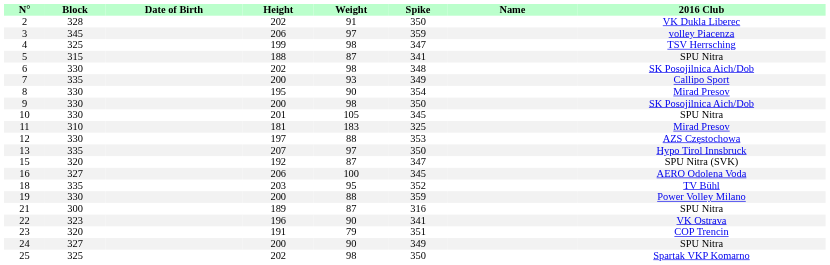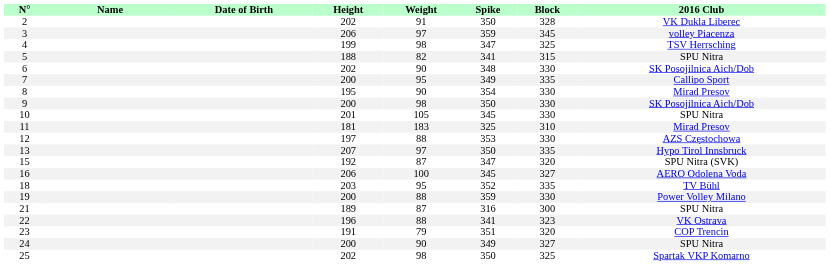 <table style="text-align:center; border:none;" cellpadding=0 cellspacing=0 width=100%>
 <tr style="background: #bbffcc;">
 <th width="5%">N°</th>
-<th>Block</th>
+<th width=200px>Name</th>
 <th>Date of Birth</th>
 <th>Height</th>
 <th>Weight</th>
 <th>Spike</th>
-<th width=200px>Name</th>
+<th>Block</th>
 <th>2016 Club</th>
 </tr>
 <tr>
 <td>2</td>
-<td>328</td>
+<td></td>
 <td></td>
 <td>202</td>
 <td>91</td>
 <td>350</td>
-<td></td>
+<td>328</td>
 <td><a href='#'>VK Dukla Liberec</a></td>
 </tr>
 <tr bgcolor="#f2f2f2">
 <td>3</td>
-<td>345</td>
+<td></td>
 <td></td>
 <td>206</td>
 <td>97</td>
 <td>359</td>
-<td></td>
+<td>345</td>
 <td><a href='#'>volley Piacenza</a></td>
 </tr>
 <tr>
 <td>4</td>
-<td>325</td>
+<td></td>
 <td></td>
 <td>199</td>
 <td>98</td>
 <td>347</td>
-<td></td>
+<td>325</td>
 <td><a href='#'>TSV Herrsching</a></td>
 </tr>
 <tr bgcolor="#f2f2f2">
 <td>5</td>
-<td>315</td>
+<td></td>
 <td></td>
 <td>188</td>
-<td>87</td>
+<td>82</td>
 <td>341</td>
-<td></td>
+<td>315</td>
 <td>SPU Nitra</td>
 </tr>
 <tr>
 <td>6</td>
-<td>330</td>
+<td></td>
 <td></td>
 <td>202</td>
-<td>98</td>
+<td>90</td>
 <td>348</td>
-<td></td>
+<td>330</td>
 <td><a href='#'>SK Posojilnica Aich/Dob</a></td>
 </tr>
 <tr bgcolor="#f2f2f2">
 <td>7</td>
-<td>335</td>
+<td></td>
 <td></td>
 <td>200</td>
-<td>93</td>
+<td>95</td>
 <td>349</td>
-<td></td>
+<td>335</td>
 <td><a href='#'>Callipo Sport</a></td>
 </tr>
 <tr>
 <td>8</td>
-<td>330</td>
+<td></td>
 <td></td>
 <td>195</td>
 <td>90</td>
 <td>354</td>
-<td></td>
+<td>330</td>
 <td><a href='#'>Mirad Presov</a></td>
 </tr>
 <tr bgcolor="#f2f2f2">
 <td>9</td>
-<td>330</td>
+<td></td>
 <td></td>
 <td>200</td>
 <td>98</td>
 <td>350</td>
-<td></td>
+<td>330</td>
 <td><a href='#'>SK Posojilnica Aich/Dob</a></td>
 </tr>
 <tr>
 <td>10</td>
-<td>330</td>
+<td></td>
 <td></td>
 <td>201</td>
 <td>105</td>
 <td>345</td>
-<td></td>
+<td>330</td>
 <td>SPU Nitra</td>
 </tr>
 <tr bgcolor="#f2f2f2">
 <td>11</td>
-<td>310</td>
+<td></td>
 <td></td>
 <td>181</td>
 <td>183</td>
 <td>325</td>
-<td></td>
+<td>310</td>
 <td><a href='#'>Mirad Presov</a></td>
 </tr>
 <tr>
 <td>12</td>
-<td>330</td>
+<td></td>
 <td></td>
 <td>197</td>
 <td>88</td>
 <td>353</td>
-<td></td>
+<td>330</td>
 <td><a href='#'>AZS Częstochowa</a></td>
 </tr>
 <tr bgcolor="#f2f2f2">
 <td>13</td>
-<td>335</td>
+<td></td>
 <td></td>
 <td>207</td>
 <td>97</td>
 <td>350</td>
-<td></td>
+<td>335</td>
 <td><a href='#'>Hypo Tirol Innsbruck</a></td>
 </tr>
 <tr>
 <td>15</td>
-<td>320</td>
+<td></td>
 <td></td>
 <td>192</td>
 <td>87</td>
 <td>347</td>
-<td></td>
+<td>320</td>
 <td>SPU Nitra (SVK)</td>
 </tr>
 <tr bgcolor="#f2f2f2">
 <td>16</td>
-<td>327</td>
+<td></td>
 <td></td>
 <td>206</td>
 <td>100</td>
 <td>345</td>
-<td></td>
+<td>327</td>
 <td><a href='#'>AERO Odolena Voda</a></td>
 </tr>
 <tr>
 <td>18</td>
-<td>335</td>
+<td></td>
 <td></td>
 <td>203</td>
 <td>95</td>
 <td>352</td>
-<td></td>
+<td>335</td>
 <td><a href='#'>TV Bühl</a></td>
 </tr>
 <tr bgcolor="#f2f2f2">
 <td>19</td>
-<td>330</td>
+<td></td>
 <td></td>
 <td>200</td>
 <td>88</td>
 <td>359</td>
-<td></td>
+<td>330</td>
 <td><a href='#'>Power Volley Milano</a></td>
 </tr>
 <tr>
 <td>21</td>
-<td>300</td>
+<td></td>
 <td></td>
 <td>189</td>
 <td>87</td>
 <td>316</td>
-<td></td>
+<td>300</td>
 <td>SPU Nitra</td>
 </tr>
 <tr bgcolor="#f2f2f2">
 <td>22</td>
-<td>323</td>
+<td></td>
 <td></td>
 <td>196</td>
-<td>90</td>
+<td>88</td>
 <td>341</td>
-<td></td>
+<td>323</td>
 <td><a href='#'>VK Ostrava</a></td>
 </tr>
 <tr>
 <td>23</td>
-<td>320</td>
+<td></td>
 <td></td>
 <td>191</td>
 <td>79</td>
 <td>351</td>
-<td></td>
+<td>320</td>
 <td><a href='#'>COP Trencin</a></td>
 </tr>
 <tr bgcolor="#f2f2f2">
 <td>24</td>
-<td>327</td>
+<td></td>
 <td></td>
 <td>200</td>
 <td>90</td>
 <td>349</td>
-<td></td>
+<td>327</td>
 <td>SPU Nitra</td>
 </tr>
 <tr>
 <td>25</td>
-<td>325</td>
+<td></td>
 <td></td>
 <td>202</td>
 <td>98</td>
 <td>350</td>
-<td></td>
+<td>325</td>
 <td><a href='#'>Spartak VKP Komarno</a></td>
 </tr>
 </table>
